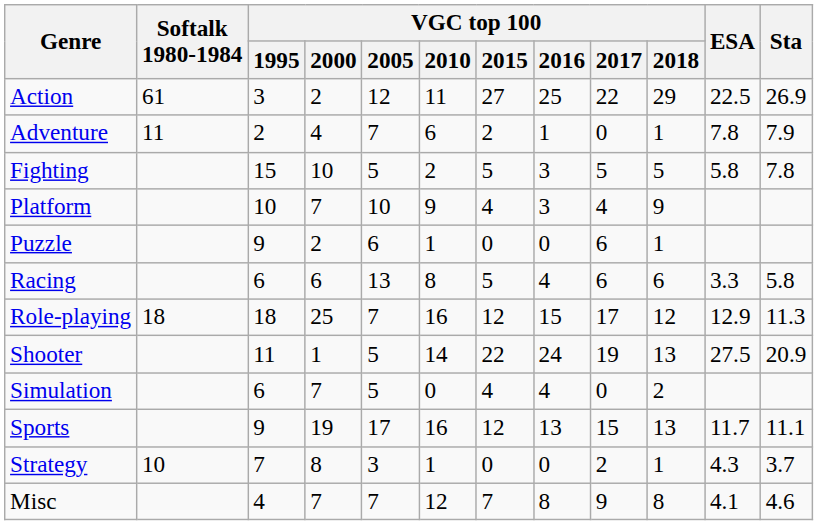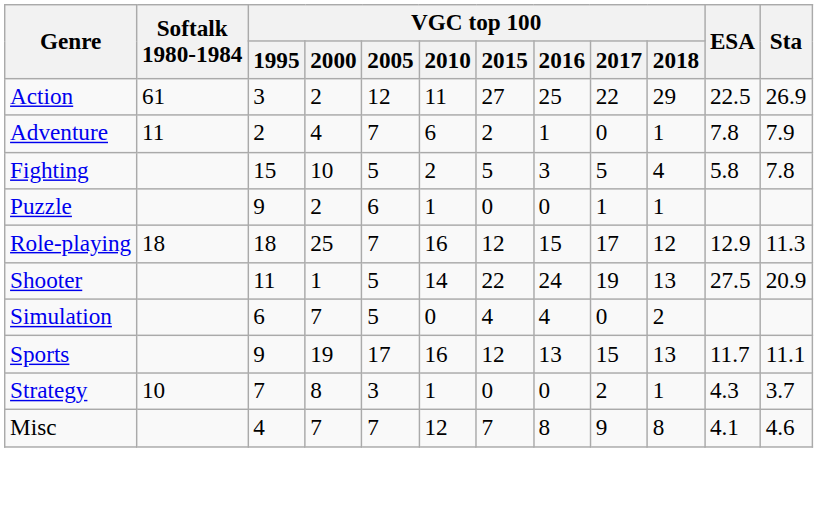 <table class="wikitable sortable">
 <tr>
 <th rowspan="2">Genre</th>
 <th rowspan="2">Softalk<br>1980-1984</th>
 <th colspan="8">VGC top 100</th>
 <th rowspan="2">ESA</th>
 <th rowspan="2">Sta</th>
 </tr>
 <tr>
 <th>1995</th>
 <th>2000</th>
 <th>2005</th>
 <th>2010</th>
 <th>2015</th>
 <th>2016</th>
 <th>2017</th>
 <th>2018</th>
 </tr>
 <tr>
 <td><a href='#'>Action</a></td>
 <td>61</td>
 <td>3</td>
 <td>2</td>
 <td>12</td>
 <td>11</td>
 <td>27</td>
 <td>25</td>
 <td>22</td>
 <td>29</td>
 <td>22.5</td>
 <td>26.9</td>
 </tr>
 <tr>
 <td><a href='#'>Adventure</a></td>
 <td>11</td>
 <td>2</td>
 <td>4</td>
 <td>7</td>
 <td>6</td>
 <td>2</td>
 <td>1</td>
 <td>0</td>
 <td>1</td>
 <td>7.8</td>
 <td>7.9</td>
 </tr>
 <tr>
 <td><a href='#'>Fighting</a></td>
 <td></td>
 <td>15</td>
 <td>10</td>
 <td>5</td>
 <td>2</td>
 <td>5</td>
 <td>3</td>
 <td>5</td>
-<td>5</td>
+<td>4</td>
 <td>5.8</td>
 <td>7.8</td>
-</tr>
-<tr>
-<td><a href='#'>Platform</a></td>
-<td></td>
-<td>10</td>
-<td>7</td>
-<td>10</td>
-<td>9</td>
-<td>4</td>
-<td>3</td>
-<td>4</td>
-<td>9</td>
-<td></td>
-<td></td>
 </tr>
 <tr>
 <td><a href='#'>Puzzle</a></td>
 <td></td>
 <td>9</td>
 <td>2</td>
 <td>6</td>
 <td>1</td>
 <td>0</td>
 <td>0</td>
-<td>6</td>
+<td>1</td>
 <td>1</td>
 <td></td>
 <td></td>
-</tr>
-<tr>
-<td><a href='#'>Racing</a></td>
-<td></td>
-<td>6</td>
-<td>6</td>
-<td>13</td>
-<td>8</td>
-<td>5</td>
-<td>4</td>
-<td>6</td>
-<td>6</td>
-<td>3.3</td>
-<td>5.8</td>
 </tr>
 <tr>
 <td><a href='#'>Role-playing</a></td>
 <td>18</td>
 <td>18</td>
 <td>25</td>
 <td>7</td>
 <td>16</td>
 <td>12</td>
 <td>15</td>
 <td>17</td>
 <td>12</td>
 <td>12.9</td>
 <td>11.3</td>
 </tr>
 <tr>
 <td><a href='#'>Shooter</a></td>
 <td></td>
 <td>11</td>
 <td>1</td>
 <td>5</td>
 <td>14</td>
 <td>22</td>
 <td>24</td>
 <td>19</td>
 <td>13</td>
 <td>27.5</td>
 <td>20.9</td>
 </tr>
 <tr>
 <td><a href='#'>Simulation</a></td>
 <td></td>
 <td>6</td>
 <td>7</td>
 <td>5</td>
 <td>0</td>
 <td>4</td>
 <td>4</td>
 <td>0</td>
 <td>2</td>
 <td></td>
 <td></td>
 </tr>
 <tr>
 <td><a href='#'>Sports</a></td>
 <td></td>
 <td>9</td>
 <td>19</td>
 <td>17</td>
 <td>16</td>
 <td>12</td>
 <td>13</td>
 <td>15</td>
 <td>13</td>
 <td>11.7</td>
 <td>11.1</td>
 </tr>
 <tr>
 <td><a href='#'>Strategy</a></td>
 <td>10</td>
 <td>7</td>
 <td>8</td>
 <td>3</td>
 <td>1</td>
 <td>0</td>
 <td>0</td>
 <td>2</td>
 <td>1</td>
 <td>4.3</td>
 <td>3.7</td>
 </tr>
 <tr>
 <td>Misc</td>
 <td></td>
 <td>4</td>
 <td>7</td>
 <td>7</td>
 <td>12</td>
 <td>7</td>
 <td>8</td>
 <td>9</td>
 <td>8</td>
 <td>4.1</td>
 <td>4.6</td>
 </tr>
 </table>
